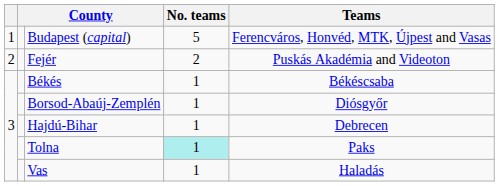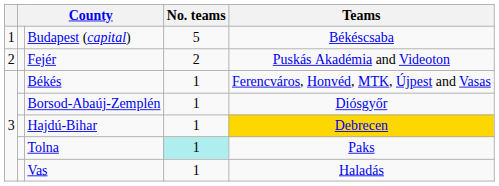 <table class="wikitable">
 <tr>
 <th></th>
 <th colspan=2><a href='#'>County</a></th>
 <th>No. teams</th>
 <th>Teams</th>
 </tr>
 <tr>
 <td rowspan=1>1</td>
 <td align=center></td>
 <td><a href='#'>Budapest</a> (<em><a href='#'>capital</a></em>)</td>
 <td align=center>5</td>
-<td align=center><a href='#'>Ferencváros</a>, <a href='#'>Honvéd</a>, <a href='#'>MTK</a>, <a href='#'>Újpest</a> and <a href='#'>Vasas</a></td>
+<td align=center><a href='#'>Békéscsaba</a></td>
 </tr>
 <tr>
 <td rowspan=1>2</td>
 <td align=center></td>
 <td><a href='#'>Fejér</a></td>
 <td align=center>2</td>
 <td align=center><a href='#'>Puskás Akadémia</a> and <a href='#'>Videoton</a></td>
 </tr>
 <tr>
 <td rowspan=5>3</td>
 <td align=center></td>
 <td><a href='#'>Békés</a></td>
 <td align=center>1</td>
-<td align=center><a href='#'>Békéscsaba</a></td>
+<td align=center><a href='#'>Ferencváros</a>, <a href='#'>Honvéd</a>, <a href='#'>MTK</a>, <a href='#'>Újpest</a> and <a href='#'>Vasas</a></td>
 </tr>
 <tr>
 <td align=center></td>
 <td><a href='#'>Borsod-Abaúj-Zemplén</a></td>
 <td align=center>1</td>
 <td align=center><a href='#'>Diósgyőr</a></td>
 </tr>
 <tr>
 <td align=center></td>
 <td><a href='#'>Hajdú-Bihar</a></td>
 <td align=center>1</td>
-<td align=center><a href='#'>Debrecen</a></td>
+<td align=center style="background: gold;"><a href='#'>Debrecen</a></td>
 </tr>
 <tr>
 <td align=center></td>
 <td><a href='#'>Tolna</a></td>
 <td align=center style="background: paleturquoise;">1</td>
 <td align=center><a href='#'>Paks</a></td>
 </tr>
 <tr>
 <td align=center></td>
 <td><a href='#'>Vas</a></td>
 <td align=center>1</td>
 <td align=center><a href='#'>Haladás</a></td>
 </tr>
 </table>
